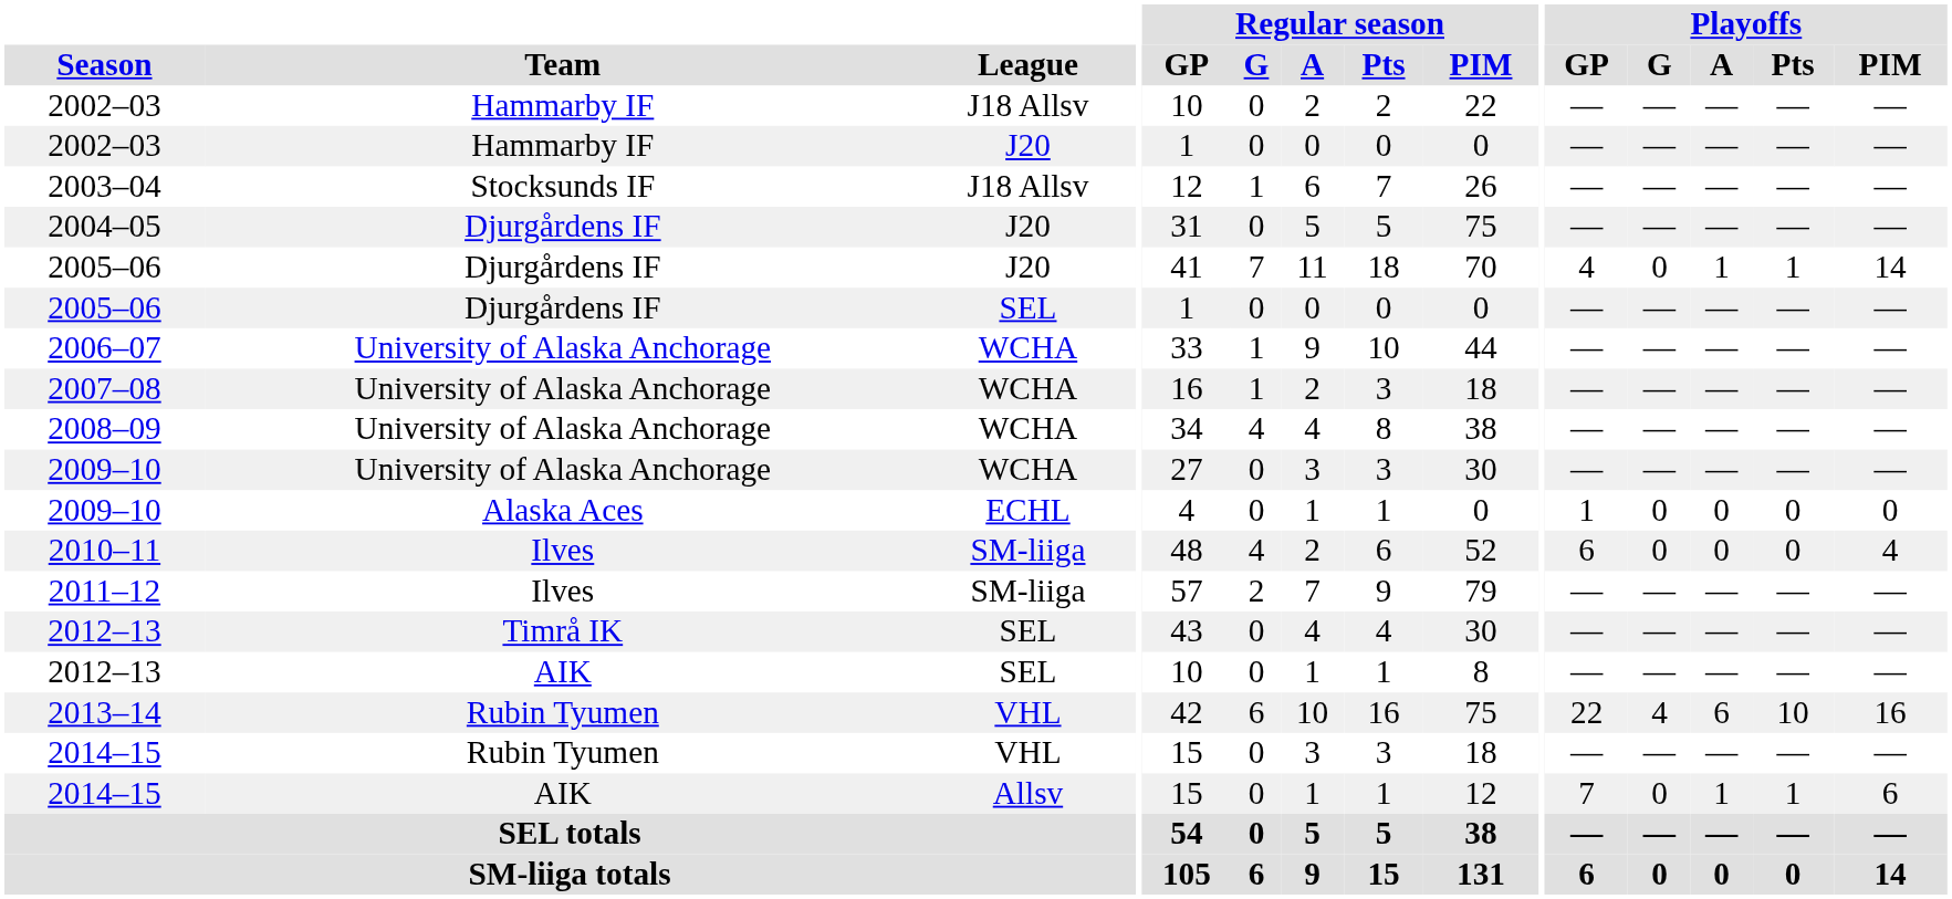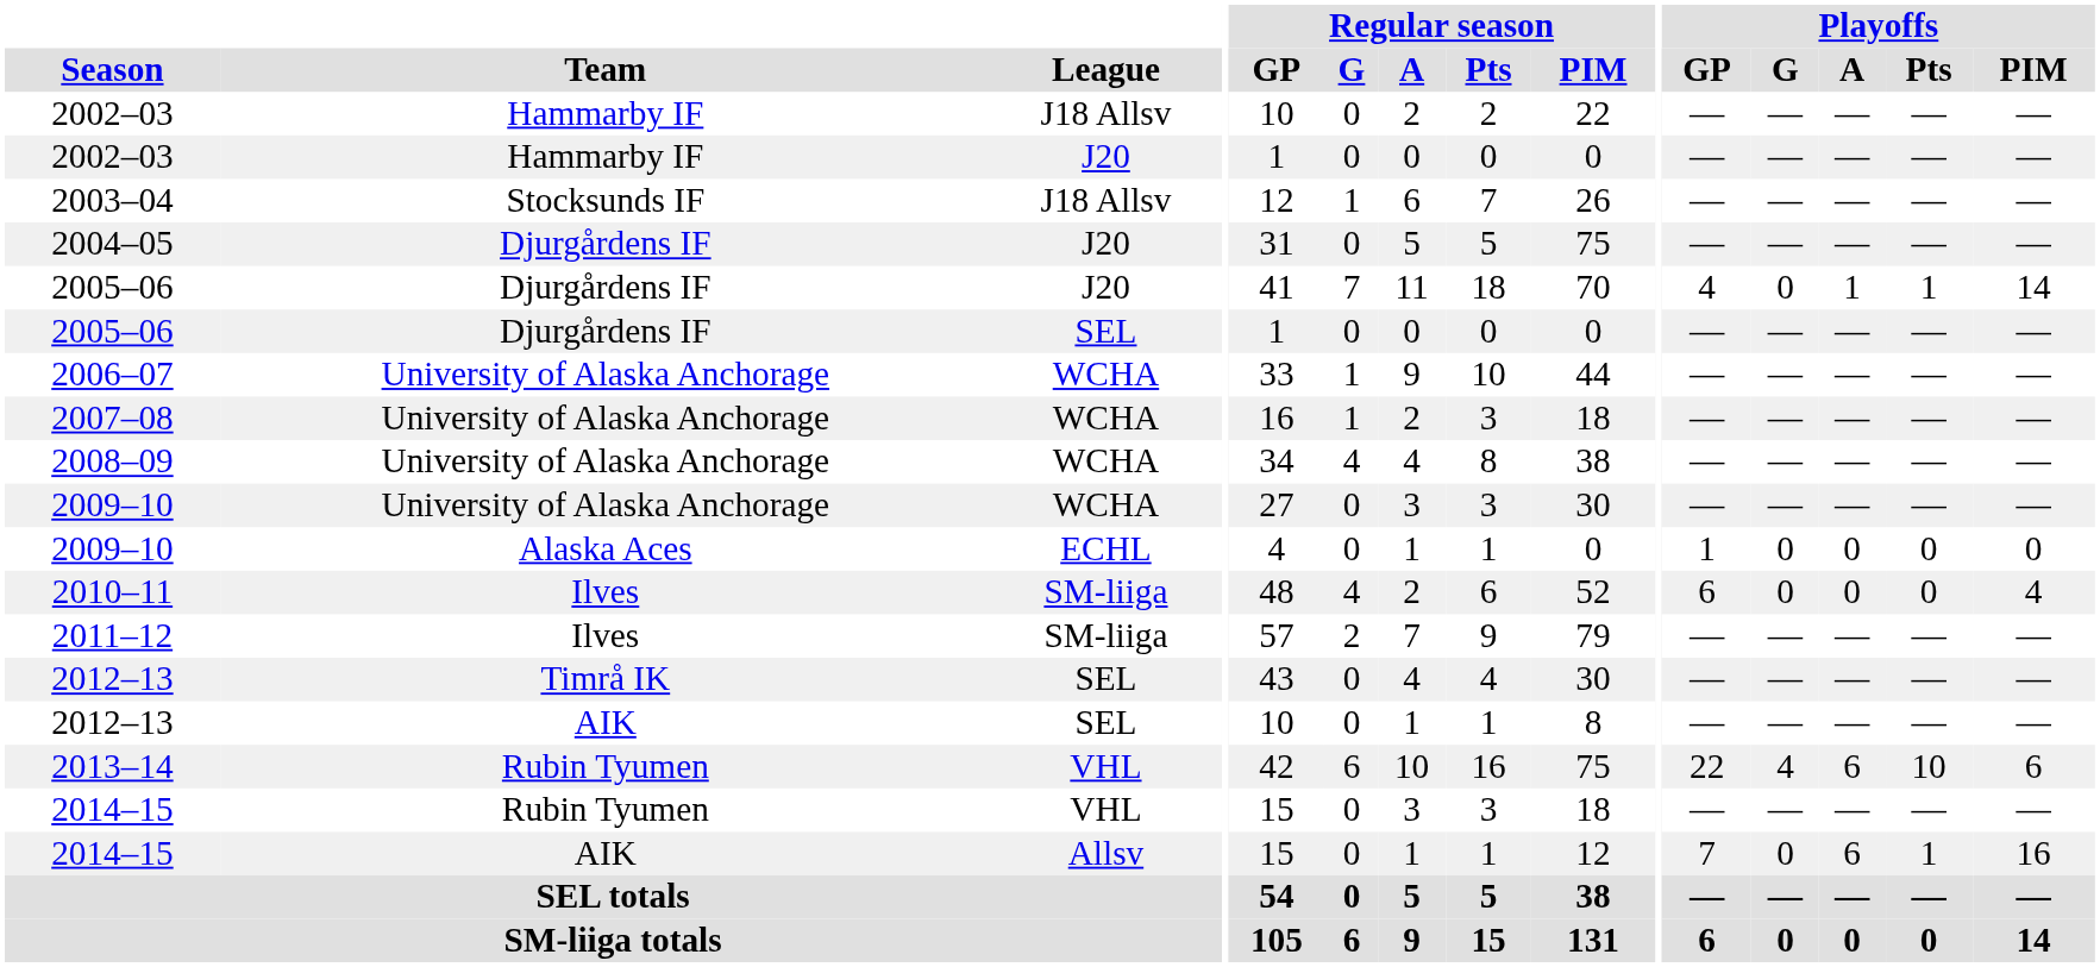 <table border="0" cellpadding="1" cellspacing="0" style="text-align:center; width:60em">
 <tr bgcolor="#e0e0e0">
 <th colspan="3" bgcolor="#ffffff"></th>
 <th rowspan="99" bgcolor="#ffffff"></th>
 <th colspan="5"><a href='#'>Regular season</a></th>
 <th rowspan="99" bgcolor="#ffffff"></th>
 <th colspan="5"><a href='#'>Playoffs</a></th>
 </tr>
 <tr bgcolor="#e0e0e0">
 <th><a href='#'>Season</a></th>
 <th>Team</th>
 <th>League</th>
 <th>GP</th>
 <th><a href='#'>G</a></th>
 <th><a href='#'>A</a></th>
 <th><a href='#'>Pts</a></th>
 <th><a href='#'>PIM</a></th>
 <th>GP</th>
 <th>G</th>
 <th>A</th>
 <th>Pts</th>
 <th>PIM</th>
 </tr>
 <tr>
 <td>2002–03</td>
 <td><a href='#'>Hammarby IF</a></td>
 <td>J18 Allsv</td>
 <td>10</td>
 <td>0</td>
 <td>2</td>
 <td>2</td>
 <td>22</td>
 <td>—</td>
 <td>—</td>
 <td>—</td>
 <td>—</td>
 <td>—</td>
 </tr>
 <tr bgcolor="#f0f0f0">
 <td>2002–03</td>
 <td>Hammarby IF</td>
 <td><a href='#'>J20</a></td>
 <td>1</td>
 <td>0</td>
 <td>0</td>
 <td>0</td>
 <td>0</td>
 <td>—</td>
 <td>—</td>
 <td>—</td>
 <td>—</td>
 <td>—</td>
 </tr>
 <tr>
 <td>2003–04</td>
 <td>Stocksunds IF</td>
 <td>J18 Allsv</td>
 <td>12</td>
 <td>1</td>
 <td>6</td>
 <td>7</td>
 <td>26</td>
 <td>—</td>
 <td>—</td>
 <td>—</td>
 <td>—</td>
 <td>—</td>
 </tr>
 <tr bgcolor="#f0f0f0">
 <td>2004–05</td>
 <td><a href='#'>Djurgårdens IF</a></td>
 <td>J20</td>
 <td>31</td>
 <td>0</td>
 <td>5</td>
 <td>5</td>
 <td>75</td>
 <td>—</td>
 <td>—</td>
 <td>—</td>
 <td>—</td>
 <td>—</td>
 </tr>
 <tr>
 <td>2005–06</td>
 <td>Djurgårdens IF</td>
 <td>J20</td>
 <td>41</td>
 <td>7</td>
 <td>11</td>
 <td>18</td>
 <td>70</td>
 <td>4</td>
 <td>0</td>
 <td>1</td>
 <td>1</td>
 <td>14</td>
 </tr>
 <tr bgcolor="#f0f0f0">
 <td><a href='#'>2005–06</a></td>
 <td>Djurgårdens IF</td>
 <td><a href='#'>SEL</a></td>
 <td>1</td>
 <td>0</td>
 <td>0</td>
 <td>0</td>
 <td>0</td>
 <td>—</td>
 <td>—</td>
 <td>—</td>
 <td>—</td>
 <td>—</td>
 </tr>
 <tr>
 <td><a href='#'>2006–07</a></td>
 <td><a href='#'>University of Alaska Anchorage</a></td>
 <td><a href='#'>WCHA</a></td>
 <td>33</td>
 <td>1</td>
 <td>9</td>
 <td>10</td>
 <td>44</td>
 <td>—</td>
 <td>—</td>
 <td>—</td>
 <td>—</td>
 <td>—</td>
 </tr>
 <tr bgcolor="#f0f0f0">
 <td><a href='#'>2007–08</a></td>
 <td>University of Alaska Anchorage</td>
 <td>WCHA</td>
 <td>16</td>
 <td>1</td>
 <td>2</td>
 <td>3</td>
 <td>18</td>
 <td>—</td>
 <td>—</td>
 <td>—</td>
 <td>—</td>
 <td>—</td>
 </tr>
 <tr>
 <td><a href='#'>2008–09</a></td>
 <td>University of Alaska Anchorage</td>
 <td>WCHA</td>
 <td>34</td>
 <td>4</td>
 <td>4</td>
 <td>8</td>
 <td>38</td>
 <td>—</td>
 <td>—</td>
 <td>—</td>
 <td>—</td>
 <td>—</td>
 </tr>
 <tr bgcolor="#f0f0f0">
 <td><a href='#'>2009–10</a></td>
 <td>University of Alaska Anchorage</td>
 <td>WCHA</td>
 <td>27</td>
 <td>0</td>
 <td>3</td>
 <td>3</td>
 <td>30</td>
 <td>—</td>
 <td>—</td>
 <td>—</td>
 <td>—</td>
 <td>—</td>
 </tr>
 <tr>
 <td><a href='#'>2009–10</a></td>
 <td><a href='#'>Alaska Aces</a></td>
 <td><a href='#'>ECHL</a></td>
 <td>4</td>
 <td>0</td>
 <td>1</td>
 <td>1</td>
 <td>0</td>
 <td>1</td>
 <td>0</td>
 <td>0</td>
 <td>0</td>
 <td>0</td>
 </tr>
 <tr bgcolor="#f0f0f0">
 <td><a href='#'>2010–11</a></td>
 <td><a href='#'>Ilves</a></td>
 <td><a href='#'>SM-liiga</a></td>
 <td>48</td>
 <td>4</td>
 <td>2</td>
 <td>6</td>
 <td>52</td>
 <td>6</td>
 <td>0</td>
 <td>0</td>
 <td>0</td>
 <td>4</td>
 </tr>
 <tr>
 <td><a href='#'>2011–12</a></td>
 <td>Ilves</td>
 <td>SM-liiga</td>
 <td>57</td>
 <td>2</td>
 <td>7</td>
 <td>9</td>
 <td>79</td>
 <td>—</td>
 <td>—</td>
 <td>—</td>
 <td>—</td>
 <td>—</td>
 </tr>
 <tr bgcolor="#f0f0f0">
 <td><a href='#'>2012–13</a></td>
 <td><a href='#'>Timrå IK</a></td>
 <td>SEL</td>
 <td>43</td>
 <td>0</td>
 <td>4</td>
 <td>4</td>
 <td>30</td>
 <td>—</td>
 <td>—</td>
 <td>—</td>
 <td>—</td>
 <td>—</td>
 </tr>
 <tr>
 <td>2012–13</td>
 <td><a href='#'>AIK</a></td>
 <td>SEL</td>
 <td>10</td>
 <td>0</td>
 <td>1</td>
 <td>1</td>
 <td>8</td>
 <td>—</td>
 <td>—</td>
 <td>—</td>
 <td>—</td>
 <td>—</td>
 </tr>
 <tr bgcolor="#f0f0f0">
 <td><a href='#'>2013–14</a></td>
 <td><a href='#'>Rubin Tyumen</a></td>
 <td><a href='#'>VHL</a></td>
 <td>42</td>
 <td>6</td>
 <td>10</td>
 <td>16</td>
 <td>75</td>
 <td>22</td>
 <td>4</td>
 <td>6</td>
 <td>10</td>
-<td>16</td>
+<td>6</td>
 </tr>
 <tr>
 <td><a href='#'>2014–15</a></td>
 <td>Rubin Tyumen</td>
 <td>VHL</td>
 <td>15</td>
 <td>0</td>
 <td>3</td>
 <td>3</td>
 <td>18</td>
 <td>—</td>
 <td>—</td>
 <td>—</td>
 <td>—</td>
 <td>—</td>
 </tr>
 <tr bgcolor="#f0f0f0">
 <td><a href='#'>2014–15</a></td>
 <td>AIK</td>
 <td><a href='#'>Allsv</a></td>
 <td>15</td>
 <td>0</td>
 <td>1</td>
 <td>1</td>
 <td>12</td>
 <td>7</td>
 <td>0</td>
+<td>6</td>
 <td>1</td>
-<td>1</td>
-<td>6</td>
+<td>16</td>
 </tr>
 <tr bgcolor="#e0e0e0">
 <th colspan="3">SEL totals</th>
 <th>54</th>
 <th>0</th>
 <th>5</th>
 <th>5</th>
 <th>38</th>
 <th>—</th>
 <th>—</th>
 <th>—</th>
 <th>—</th>
 <th>—</th>
 </tr>
 <tr bgcolor="#e0e0e0">
 <th colspan="3">SM-liiga totals</th>
 <th>105</th>
 <th>6</th>
 <th>9</th>
 <th>15</th>
 <th>131</th>
 <th>6</th>
 <th>0</th>
 <th>0</th>
 <th>0</th>
 <th>14</th>
 </tr>
 </table>
